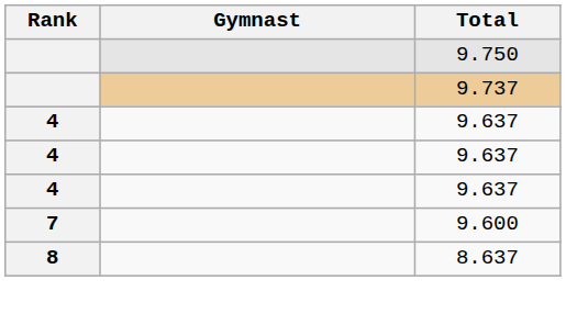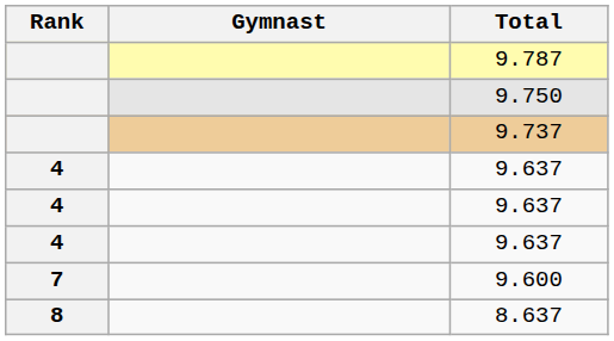 <table class="wikitable sortable" style="text-align:center; font-size:95%">
 <tr>
 <th scope="col" style="width:50px;">Rank</th>
 <th scope="col" style="width:180px;">Gymnast</th>
 <th scope="col" style="width:80px;">Total</th>
+</tr>
+<tr style="background:#fffcaf;">
+<th scope=row style="text-align:center"></th>
+<td style="text-align:left;"></td>
+<td>9.787</td>
 </tr>
 <tr style="background:#e5e5e5;">
 <th scope=row style="text-align:center"></th>
 <td style="text-align:left;"></td>
 <td>9.750</td>
 </tr>
 <tr style="background:#ec9;">
 <th scope=row style="text-align:center"></th>
 <td style="text-align:left;"></td>
 <td>9.737</td>
 </tr>
 <tr>
 <th scope=row style="text-align:center">4</th>
 <td style="text-align:left;"></td>
 <td>9.637</td>
 </tr>
 <tr>
 <th scope=row style="text-align:center">4</th>
 <td style="text-align:left;"></td>
 <td>9.637</td>
 </tr>
 <tr>
 <th scope=row style="text-align:center">4</th>
 <td style="text-align:left;"></td>
 <td>9.637</td>
 </tr>
 <tr>
 <th scope=row style="text-align:center">7</th>
 <td style="text-align:left;"></td>
 <td>9.600</td>
 </tr>
 <tr>
 <th scope=row style="text-align:center">8</th>
 <td style="text-align:left;"></td>
 <td>8.637</td>
 </tr>
 </table>
